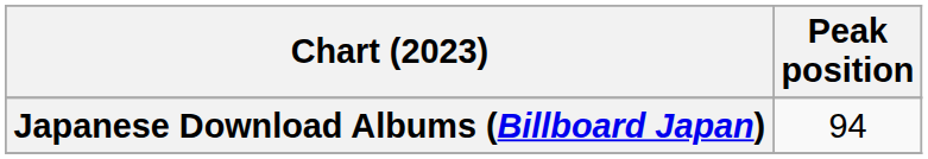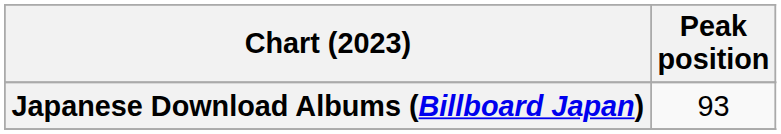 <table class="wikitable sortable plainrowheaders" style="text-align:center">
 <tr>
 <th scope="col">Chart (2023)</th>
 <th scope="col">Peak<br>position</th>
 </tr>
 <tr>
 </tr>
 <tr>
 </tr>
 <tr>
 </tr>
 <tr>
 </tr>
 <tr>
 </tr>
 <tr>
 </tr>
 <tr>
 </tr>
 <tr>
 <th scope="row">Japanese Download Albums (<em><a href='#'>Billboard Japan</a></em>)</th>
-<td>94</td>
+<td>93</td>
 </tr>
 <tr>
 </tr>
 <tr>
 </tr>
 <tr>
 </tr>
 <tr>
 </tr>
 <tr>
 </tr>
 <tr>
 </tr>
 <tr>
 </tr>
 <tr>
 </tr>
 <tr>
 </tr>
 <tr>
 </tr>
 </table>
